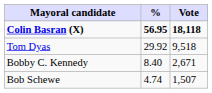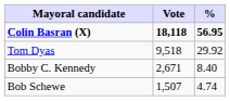 <table class="wikitable">
 <tr>
 <th style="background:#ddf;" width="200px">Mayoral candidate</th>
+<th style="background:#ddf;" width="50px">Vote</th>
 <th style="background:#ddf;" width="30px">%</th>
-<th style="background:#ddf;" width="50px">Vote</th>
 </tr>
 <tr>
 <td><strong><a href='#'>Colin Basran</a> (X)</strong></td>
+<td><strong>18,118</strong></td>
 <td><strong>56.95</strong></td>
-<td><strong>18,118</strong></td>
 </tr>
 <tr>
 <td><a href='#'>Tom Dyas</a></td>
+<td>9,518</td>
 <td>29.92</td>
-<td>9,518</td>
 </tr>
 <tr>
 <td>Bobby C. Kennedy</td>
+<td>2,671</td>
 <td>8.40</td>
-<td>2,671</td>
 </tr>
 <tr>
 <td>Bob Schewe</td>
+<td>1,507</td>
 <td>4.74</td>
-<td>1,507</td>
 </tr>
 </table>
